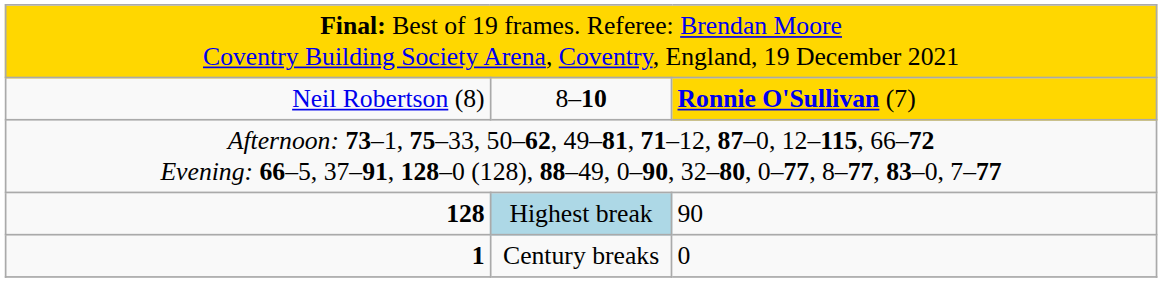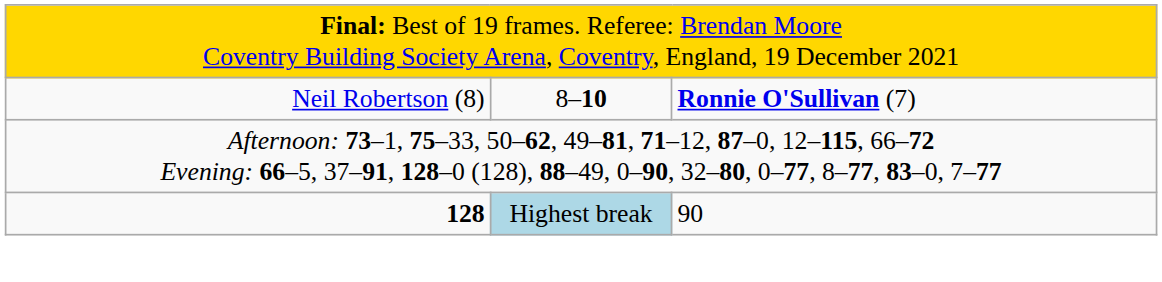 <table class="wikitable" style="font-size: 95%; margin: 1em auto 1em auto;">
 <tr>
 <td colspan="3" align="center" bgcolor="#ffd700"><strong>Final:</strong> Best of 19 frames. Referee: <a href='#'>Brendan Moore</a> <br><a href='#'>Coventry Building Society Arena</a>, <a href='#'>Coventry</a>, England, 19 December 2021</td>
 </tr>
 <tr>
 <td width="280" align="right"><a href='#'>Neil Robertson</a> (8)<br></td>
 <td width="100" align="center">8–<strong>10</strong></td>
-<td width="280" style="background: gold;"><strong><a href='#'>Ronnie O'Sullivan</a></strong> (7)<br></td>
+<td width="280"><strong><a href='#'>Ronnie O'Sullivan</a></strong> (7)<br></td>
 </tr>
 <tr>
 <td colspan="3" align="center" style="font-size: 100%"><em>Afternoon:</em> <strong>73</strong>–1, <strong>75</strong>–33, 50–<strong>62</strong>, 49–<strong>81</strong>, <strong>71</strong>–12, <strong>87</strong>–0, 12–<strong>115</strong>, 66–<strong>72</strong> <br> <em>Evening:</em> <strong>66</strong>–5, 37–<strong>91</strong>, <strong>128</strong>–0 (128), <strong>88</strong>–49, 0–<strong>90</strong>, 32–<strong>80</strong>, 0–<strong>77</strong>, 8–<strong>77</strong>, <strong>83</strong>–0, 7–<strong>77</strong></td>
 </tr>
 <tr>
 <td align="right"><strong>128</strong></td>
 <td align="center" style="background: lightblue;">Highest break</td>
 <td>90</td>
 </tr>
-<tr>
-<td align="right"><strong>1</strong></td>
-<td align="center">Century breaks</td>
-<td>0</td>
-</tr>
 </table>
